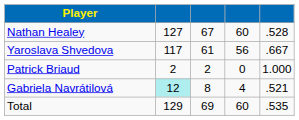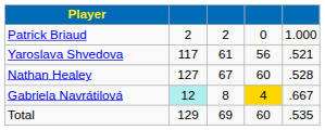 <table class="wikitable" style="text-align:center">
 <tr>
 <th style="background:#006bb6; color:#fff200" width="200px">Player</th>
 <th style="background:#006bb6; color:#fff200" width="40px"></th>
 <th style="background:#006bb6; color:#fff200" width="40px"></th>
 <th style="background:#006bb6; color:#fff200" width="40px"></th>
 <th style="background:#006bb6; color:#fff200" width="40px"></th>
 </tr>
 <tr>
+<td style="text-align:left"><a href='#'>Patrick Briaud</a></td>
+<td>2</td>
+<td>2</td>
+<td>0</td>
+<td>1.000</td>
+</tr>
+<tr>
+<td style="text-align:left"><a href='#'>Yaroslava Shvedova</a></td>
+<td>117</td>
+<td>61</td>
+<td>56</td>
+<td>.521</td>
+</tr>
+<tr>
 <td style="text-align:left"><a href='#'>Nathan Healey</a></td>
 <td>127</td>
 <td>67</td>
 <td>60</td>
 <td>.528</td>
 </tr>
 <tr>
-<td style="text-align:left"><a href='#'>Yaroslava Shvedova</a></td>
-<td>117</td>
-<td>61</td>
-<td>56</td>
-<td>.667</td>
-</tr>
-<tr>
-<td style="text-align:left"><a href='#'>Patrick Briaud</a></td>
-<td>2</td>
-<td>2</td>
-<td>0</td>
-<td>1.000</td>
-</tr>
-<tr>
 <td style="text-align:left"><a href='#'>Gabriela Navrátilová</a></td>
 <td style="background: paleturquoise;">12</td>
 <td>8</td>
-<td>4</td>
-<td>.521</td>
+<td style="background: gold;">4</td>
+<td>.667</td>
 </tr>
 <tr>
 <td style="text-align:left">Total</td>
 <td>129</td>
 <td>69</td>
 <td>60</td>
 <td>.535</td>
 </tr>
 </table>
